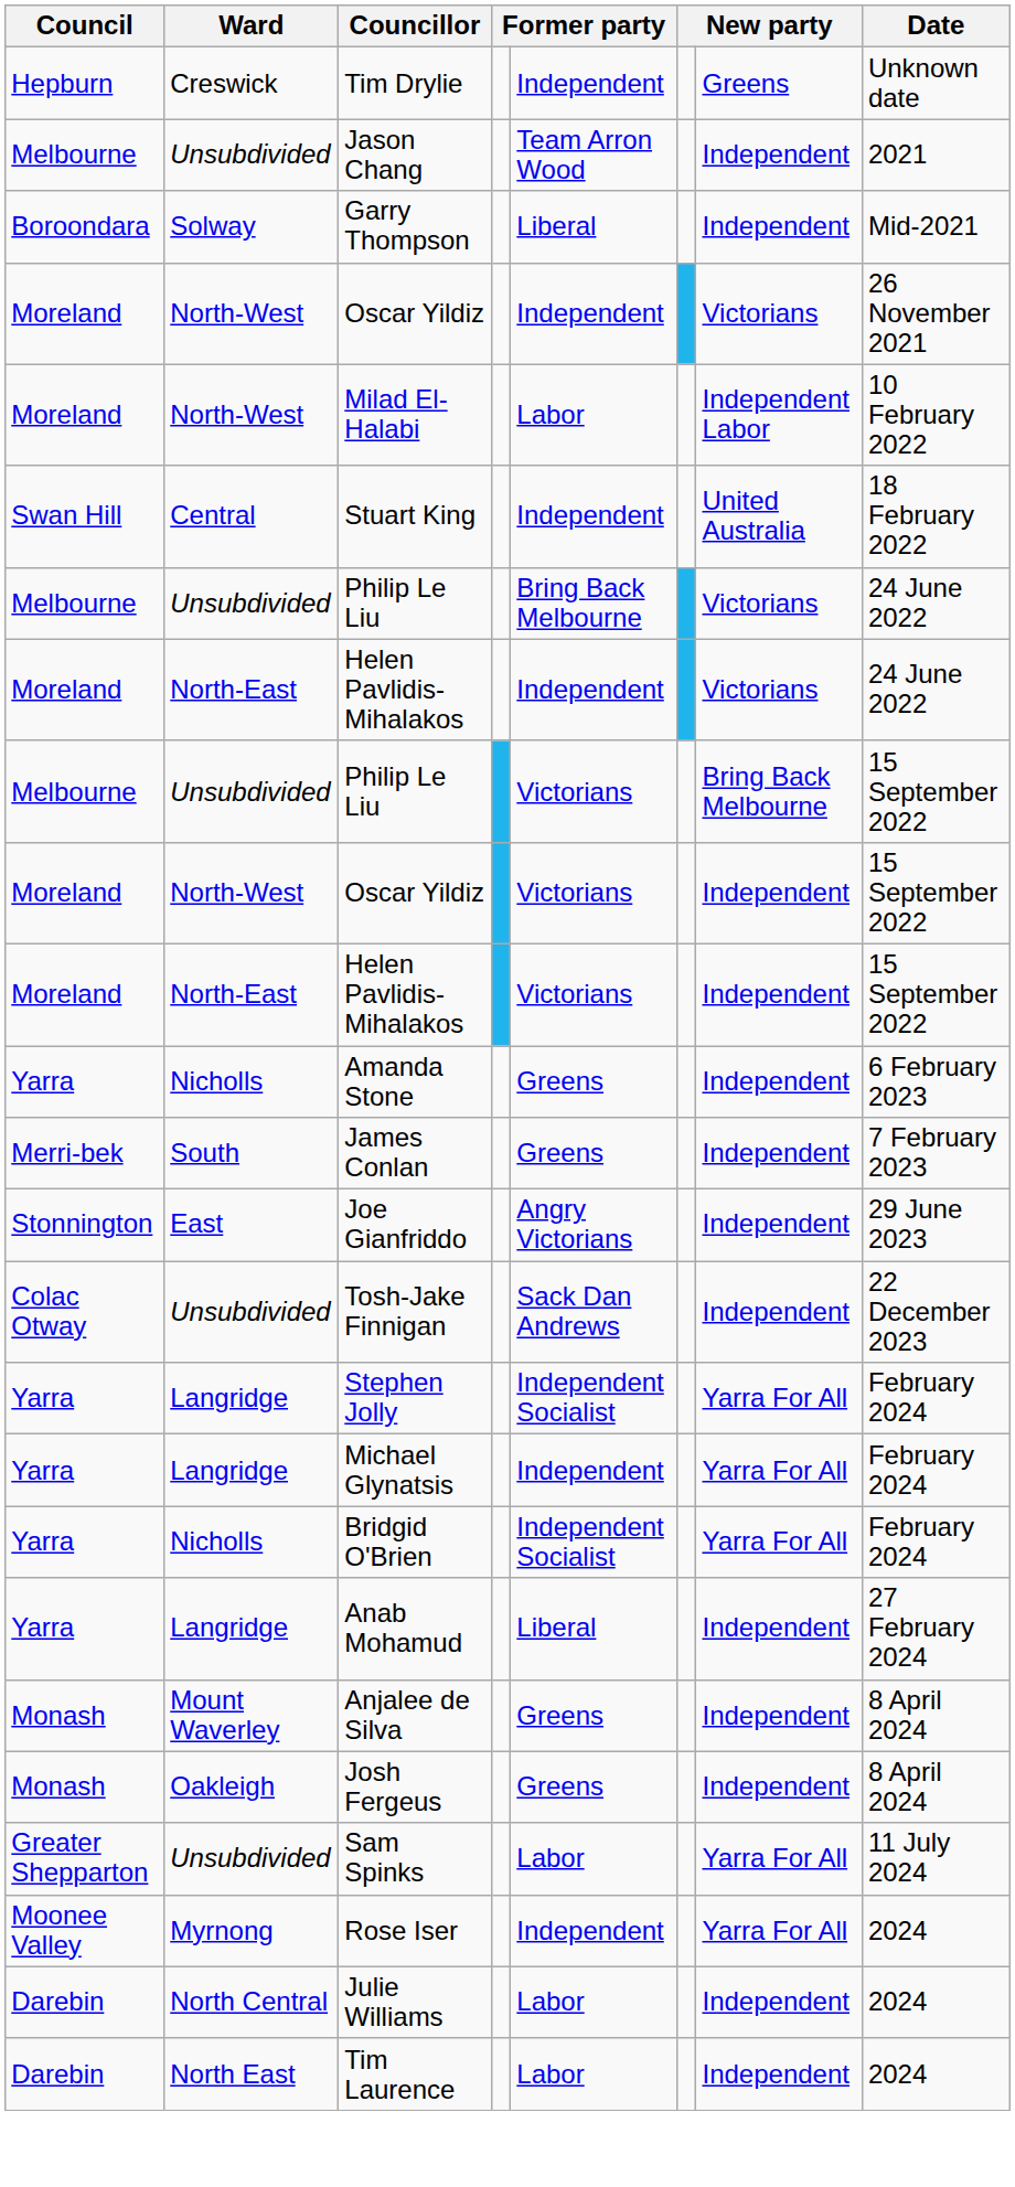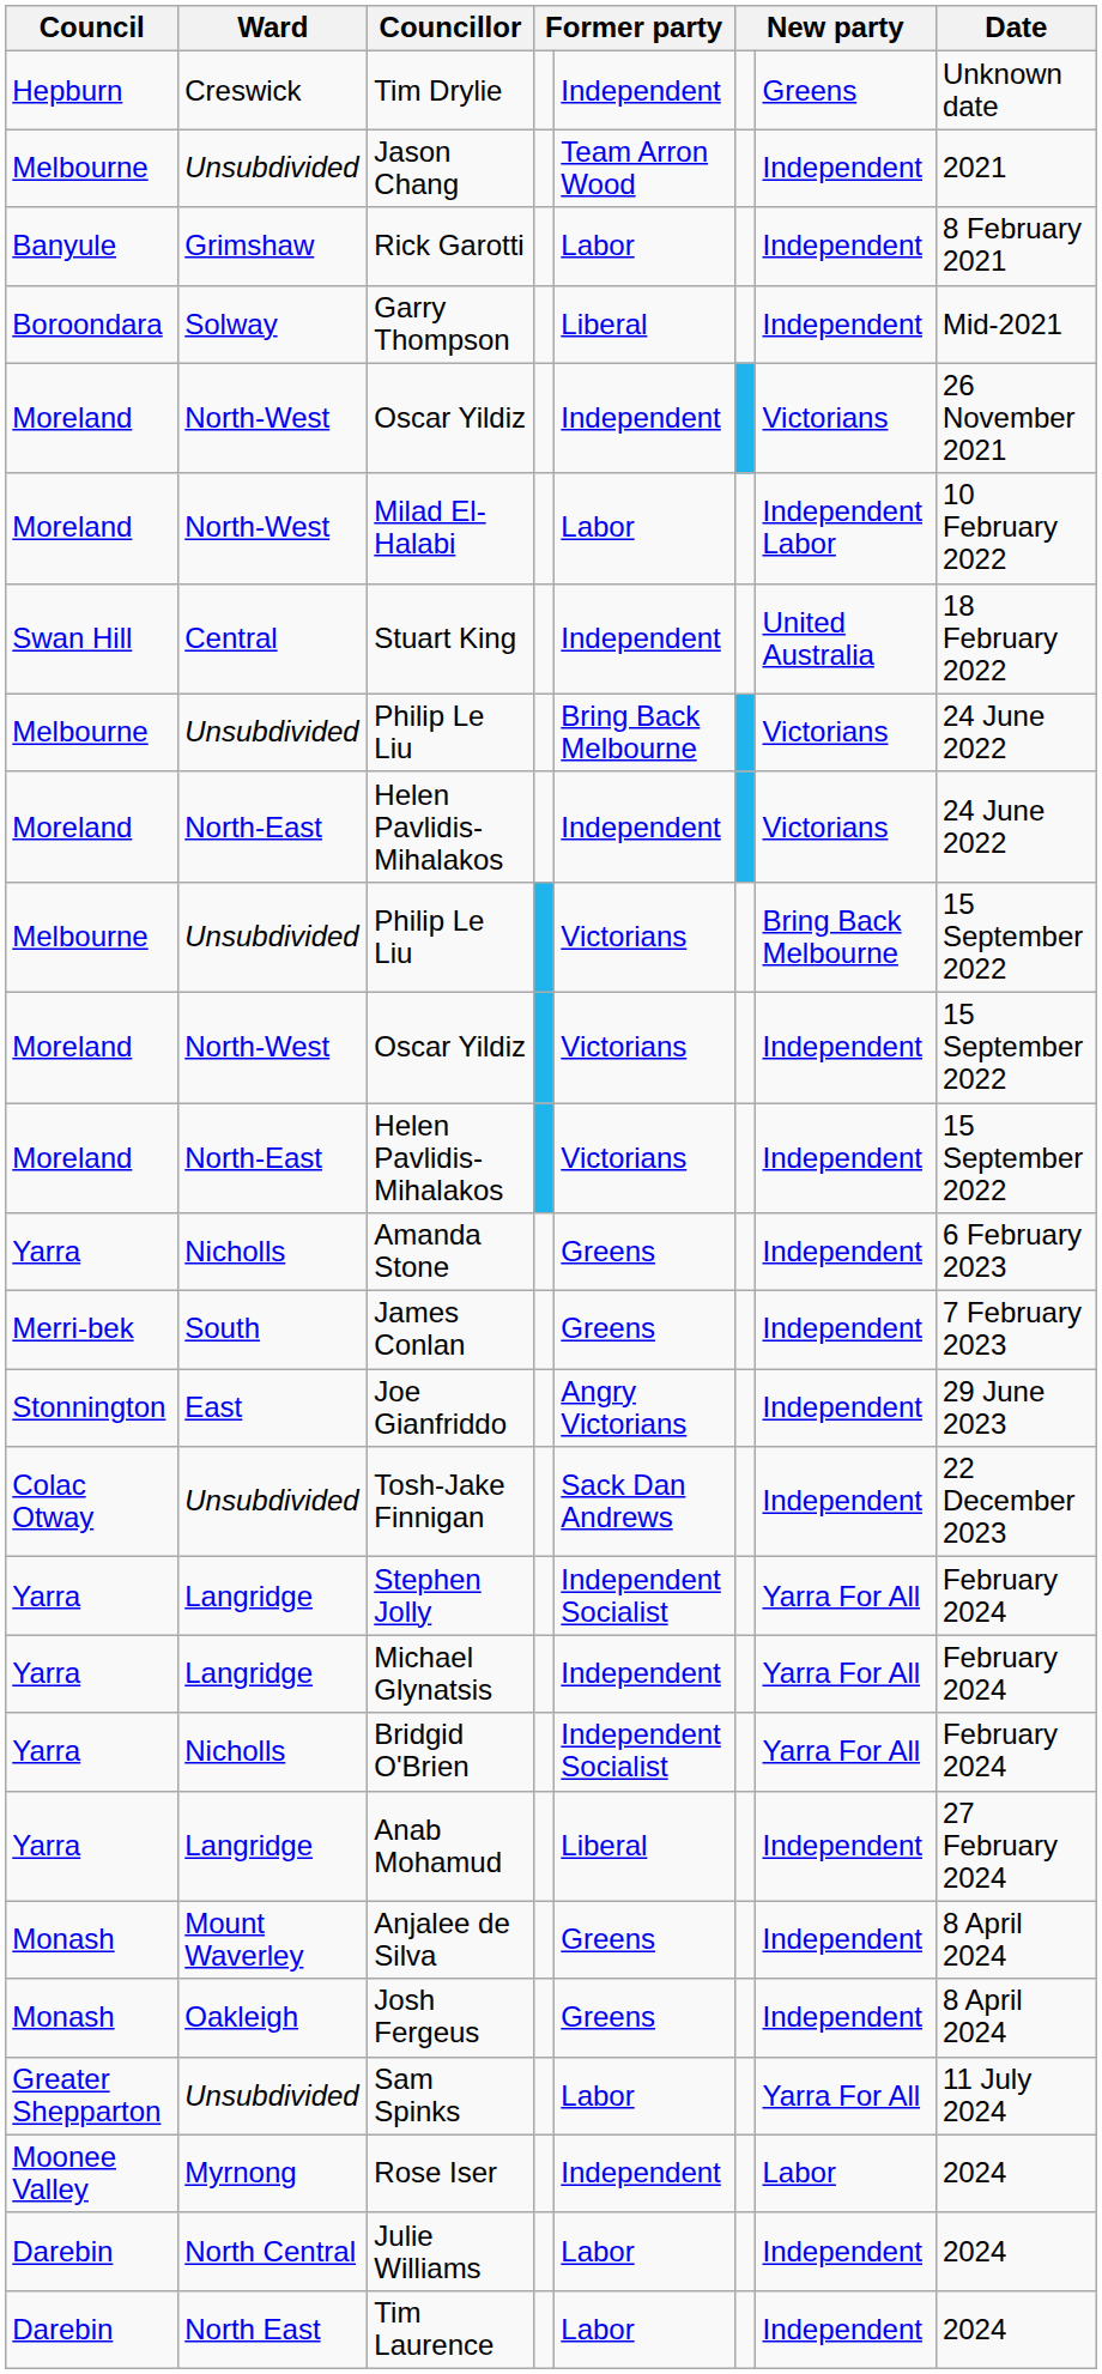 <table class="wikitable sortable">
 <tr>
 <th>Council</th>
 <th>Ward</th>
 <th>Councillor</th>
 <th colspan="2">Former party</th>
 <th colspan="2">New party</th>
 <th>Date</th>
 </tr>
 <tr>
 <td><a href='#'>Hepburn</a></td>
 <td>Creswick</td>
 <td>Tim Drylie</td>
 <td> </td>
 <td><a href='#'>Independent</a></td>
 <td> </td>
 <td><a href='#'>Greens</a></td>
 <td>Unknown date</td>
 </tr>
 <tr>
 <td><a href='#'>Melbourne</a></td>
 <td><em>Unsubdivided</em></td>
 <td>Jason Chang</td>
 <td> </td>
 <td><a href='#'>Team Arron Wood</a></td>
 <td> </td>
 <td><a href='#'>Independent</a></td>
 <td>2021</td>
+</tr>
+<tr>
+<td><a href='#'>Banyule</a></td>
+<td><a href='#'>Grimshaw</a></td>
+<td>Rick Garotti</td>
+<td> </td>
+<td><a href='#'>Labor</a></td>
+<td> </td>
+<td><a href='#'>Independent</a></td>
+<td>8 February 2021</td>
 </tr>
 <tr>
 <td><a href='#'>Boroondara</a></td>
 <td><a href='#'>Solway</a></td>
 <td>Garry Thompson</td>
 <td> </td>
 <td><a href='#'>Liberal</a></td>
 <td> </td>
 <td><a href='#'>Independent</a></td>
 <td>Mid-2021</td>
 </tr>
 <tr>
 <td><a href='#'>Moreland</a></td>
 <td><a href='#'>North-West</a></td>
 <td>Oscar Yildiz</td>
 <td> </td>
 <td><a href='#'>Independent</a></td>
 <td bgcolor="#20B4ED"> </td>
 <td><a href='#'>Victorians</a></td>
 <td>26 November 2021</td>
 </tr>
 <tr>
 <td><a href='#'>Moreland</a></td>
 <td><a href='#'>North-West</a></td>
 <td><a href='#'>Milad El-Halabi</a></td>
 <td> </td>
 <td><a href='#'>Labor</a></td>
 <td> </td>
 <td><a href='#'>Independent Labor</a></td>
 <td>10 February 2022</td>
 </tr>
 <tr>
 <td><a href='#'>Swan Hill</a></td>
 <td><a href='#'>Central</a></td>
 <td>Stuart King</td>
 <td> </td>
 <td><a href='#'>Independent</a></td>
 <td> </td>
 <td><a href='#'>United Australia</a></td>
 <td>18 February 2022</td>
 </tr>
 <tr>
 <td><a href='#'>Melbourne</a></td>
 <td><em>Unsubdivided</em></td>
 <td>Philip Le Liu</td>
 <td> </td>
 <td><a href='#'>Bring Back Melbourne</a></td>
 <td bgcolor="#20B4ED"> </td>
 <td><a href='#'>Victorians</a></td>
 <td>24 June 2022</td>
 </tr>
 <tr>
 <td><a href='#'>Moreland</a></td>
 <td><a href='#'>North-East</a></td>
 <td>Helen Pavlidis-Mihalakos</td>
 <td> </td>
 <td><a href='#'>Independent</a></td>
 <td bgcolor="#20B4ED"> </td>
 <td><a href='#'>Victorians</a></td>
 <td>24 June 2022</td>
 </tr>
 <tr>
 <td><a href='#'>Melbourne</a></td>
 <td><em>Unsubdivided</em></td>
 <td>Philip Le Liu</td>
 <td bgcolor="#20B4ED"> </td>
 <td><a href='#'>Victorians</a></td>
 <td> </td>
 <td><a href='#'>Bring Back Melbourne</a></td>
 <td>15 September 2022</td>
 </tr>
 <tr>
 <td><a href='#'>Moreland</a></td>
 <td><a href='#'>North-West</a></td>
 <td>Oscar Yildiz</td>
 <td bgcolor="#20B4ED"> </td>
 <td><a href='#'>Victorians</a></td>
 <td> </td>
 <td><a href='#'>Independent</a></td>
 <td>15 September 2022</td>
 </tr>
 <tr>
 <td><a href='#'>Moreland</a></td>
 <td><a href='#'>North-East</a></td>
 <td>Helen Pavlidis-Mihalakos</td>
 <td bgcolor="#20B4ED"> </td>
 <td><a href='#'>Victorians</a></td>
 <td> </td>
 <td><a href='#'>Independent</a></td>
 <td>15 September 2022</td>
 </tr>
 <tr>
 <td><a href='#'>Yarra</a></td>
 <td><a href='#'>Nicholls</a></td>
 <td>Amanda Stone</td>
 <td> </td>
 <td><a href='#'>Greens</a></td>
 <td> </td>
 <td><a href='#'>Independent</a></td>
 <td>6 February 2023</td>
 </tr>
 <tr>
 <td><a href='#'>Merri-bek</a></td>
 <td><a href='#'>South</a></td>
 <td>James Conlan</td>
 <td> </td>
 <td><a href='#'>Greens</a></td>
 <td> </td>
 <td><a href='#'>Independent</a></td>
 <td>7 February 2023</td>
 </tr>
 <tr>
 <td><a href='#'>Stonnington</a></td>
 <td><a href='#'>East</a></td>
 <td>Joe Gianfriddo</td>
 <td> </td>
 <td><a href='#'>Angry Victorians</a></td>
 <td> </td>
 <td><a href='#'>Independent</a></td>
 <td>29 June 2023</td>
 </tr>
 <tr>
 <td><a href='#'>Colac Otway</a></td>
 <td><em>Unsubdivided</em></td>
 <td>Tosh-Jake Finnigan</td>
 <td> </td>
 <td><a href='#'>Sack Dan Andrews</a></td>
 <td> </td>
 <td><a href='#'>Independent</a></td>
 <td>22 December 2023</td>
 </tr>
 <tr>
 <td><a href='#'>Yarra</a></td>
 <td><a href='#'>Langridge</a></td>
 <td><a href='#'>Stephen Jolly</a></td>
 <td> </td>
 <td><a href='#'>Independent Socialist</a></td>
 <td> </td>
 <td><a href='#'>Yarra For All</a></td>
 <td>February 2024</td>
 </tr>
 <tr>
 <td><a href='#'>Yarra</a></td>
 <td><a href='#'>Langridge</a></td>
 <td>Michael Glynatsis</td>
 <td> </td>
 <td><a href='#'>Independent</a></td>
 <td> </td>
 <td><a href='#'>Yarra For All</a></td>
 <td>February 2024</td>
 </tr>
 <tr>
 <td><a href='#'>Yarra</a></td>
 <td><a href='#'>Nicholls</a></td>
 <td>Bridgid O'Brien</td>
 <td> </td>
 <td><a href='#'>Independent Socialist</a></td>
 <td> </td>
 <td><a href='#'>Yarra For All</a></td>
 <td>February 2024</td>
 </tr>
 <tr>
 <td><a href='#'>Yarra</a></td>
 <td><a href='#'>Langridge</a></td>
 <td>Anab Mohamud</td>
 <td> </td>
 <td><a href='#'>Liberal</a></td>
 <td> </td>
 <td><a href='#'>Independent</a></td>
 <td>27 February 2024</td>
 </tr>
 <tr>
 <td><a href='#'>Monash</a></td>
 <td><a href='#'>Mount Waverley</a></td>
 <td>Anjalee de Silva</td>
 <td> </td>
 <td><a href='#'>Greens</a></td>
 <td> </td>
 <td><a href='#'>Independent</a></td>
 <td>8 April 2024</td>
 </tr>
 <tr>
 <td><a href='#'>Monash</a></td>
 <td><a href='#'>Oakleigh</a></td>
 <td>Josh Fergeus</td>
 <td> </td>
 <td><a href='#'>Greens</a></td>
 <td> </td>
 <td><a href='#'>Independent</a></td>
 <td>8 April 2024</td>
 </tr>
 <tr>
 <td><a href='#'>Greater Shepparton</a></td>
 <td><em>Unsubdivided</em></td>
 <td>Sam Spinks</td>
 <td> </td>
 <td><a href='#'>Labor</a></td>
 <td> </td>
 <td><a href='#'>Yarra For All</a></td>
 <td>11 July 2024</td>
 </tr>
 <tr>
 <td><a href='#'>Moonee Valley</a></td>
 <td><a href='#'>Myrnong</a></td>
 <td>Rose Iser</td>
 <td> </td>
 <td><a href='#'>Independent</a></td>
 <td> </td>
-<td><a href='#'>Yarra For All</a></td>
+<td><a href='#'>Labor</a></td>
 <td>2024</td>
 </tr>
 <tr>
 <td><a href='#'>Darebin</a></td>
 <td><a href='#'>North Central</a></td>
 <td>Julie Williams</td>
 <td> </td>
 <td><a href='#'>Labor</a></td>
 <td> </td>
 <td><a href='#'>Independent</a></td>
 <td>2024</td>
 </tr>
 <tr>
 <td><a href='#'>Darebin</a></td>
 <td><a href='#'>North East</a></td>
 <td>Tim Laurence</td>
 <td> </td>
 <td><a href='#'>Labor</a></td>
 <td> </td>
 <td><a href='#'>Independent</a></td>
 <td>2024</td>
 </tr>
 </table>
